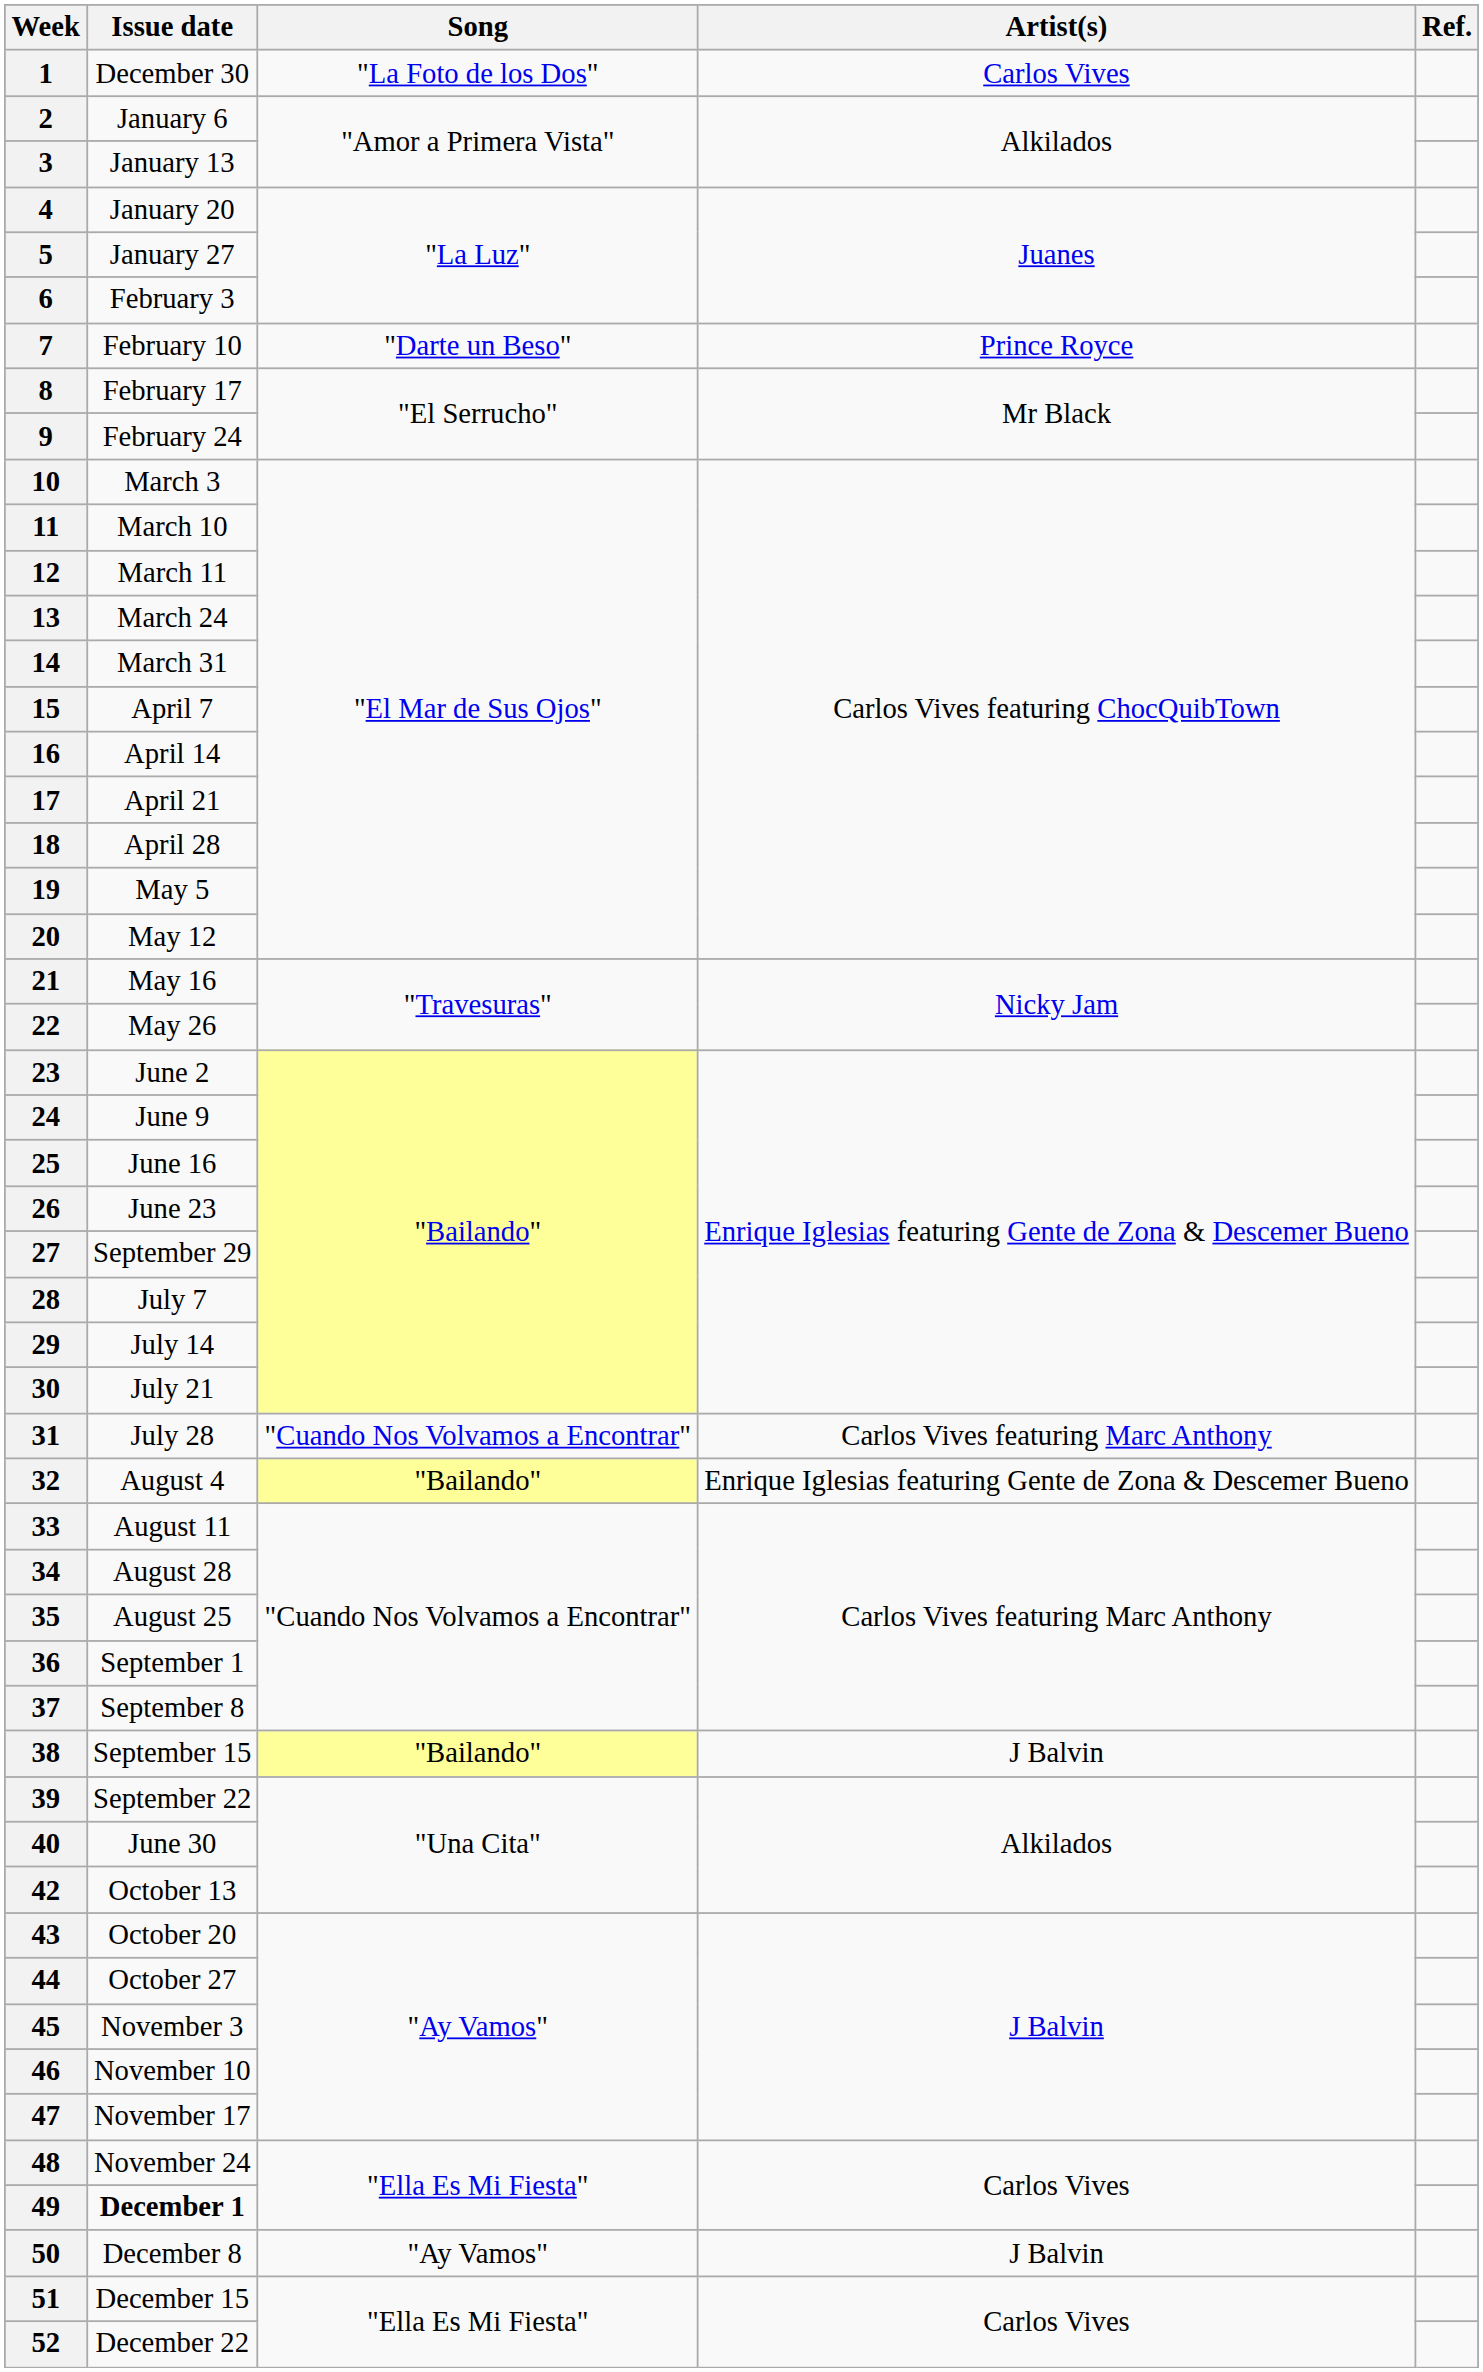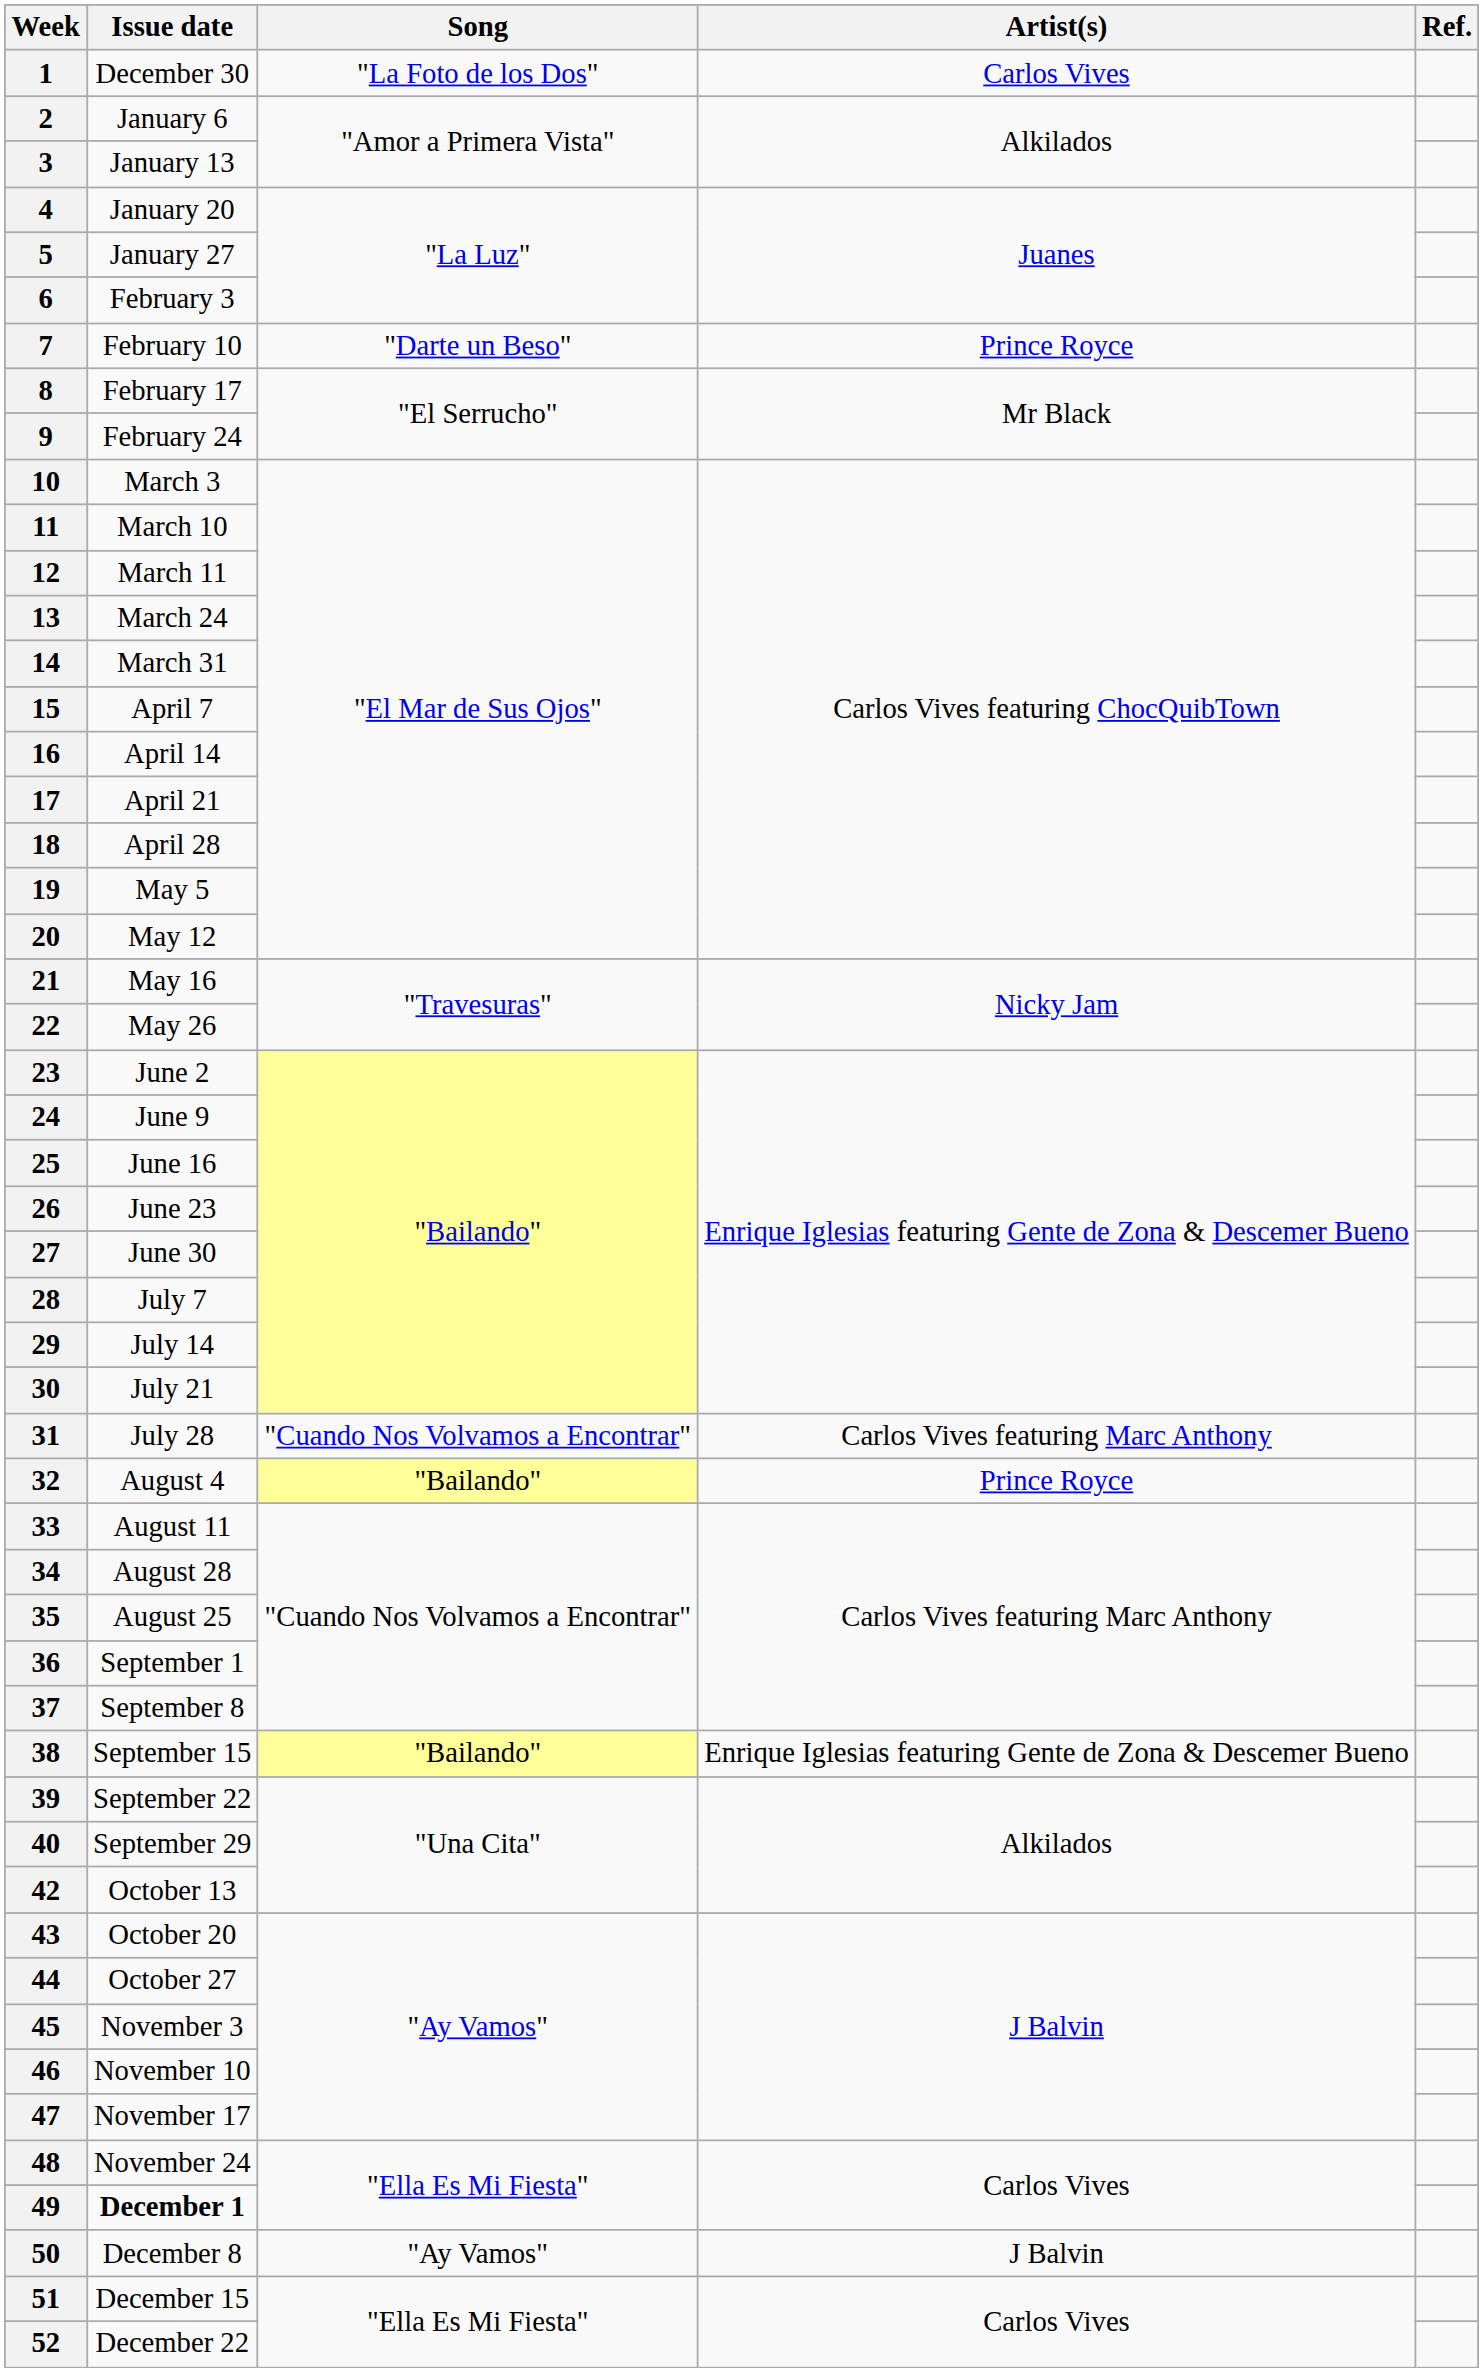 <table class="wikitable plainrowheaders" style="text-align: center;">
 <tr>
 <th>Week</th>
 <th>Issue date</th>
 <th>Song</th>
 <th>Artist(s)</th>
 <th>Ref.</th>
 </tr>
 <tr>
 <th scope="row" style="text-align: center;">1</th>
 <td>December 30</td>
 <td rowspan=1>"<a href='#'>La Foto de los Dos</a>"</td>
 <td rowspan=1><a href='#'>Carlos Vives</a></td>
 <td></td>
 </tr>
 <tr>
 <th scope="row" style="text-align: center;">2</th>
 <td>January 6</td>
 <td rowspan=2>"Amor a Primera Vista"</td>
 <td rowspan=2>Alkilados</td>
 <td></td>
 </tr>
 <tr>
 <th scope="row" style="text-align: center;">3</th>
 <td>January 13</td>
 <td></td>
 </tr>
 <tr>
 <th scope="row" style="text-align: center;">4</th>
 <td>January 20</td>
 <td rowspan=3>"<a href='#'>La Luz</a>"</td>
 <td rowspan=3><a href='#'>Juanes</a></td>
 <td></td>
 </tr>
 <tr>
 <th scope="row" style="text-align: center;">5</th>
 <td>January 27</td>
 <td></td>
 </tr>
 <tr>
 <th scope="row" style="text-align: center;">6</th>
 <td>February 3</td>
 <td></td>
 </tr>
 <tr>
 <th scope="row" style="text-align: center;">7</th>
 <td>February 10</td>
 <td>"<a href='#'>Darte un Beso</a>"</td>
 <td><a href='#'>Prince Royce</a></td>
 <td></td>
 </tr>
 <tr>
 <th scope="row" style="text-align: center;">8</th>
 <td>February 17</td>
 <td rowspan=2>"El Serrucho"</td>
 <td rowspan=2>Mr Black</td>
 <td></td>
 </tr>
 <tr>
 <th scope="row" style="text-align: center;">9</th>
 <td>February 24</td>
 <td></td>
 </tr>
 <tr>
 <th scope="row" style="text-align: center;">10</th>
 <td>March 3</td>
 <td rowspan=11>"<a href='#'>El Mar de Sus Ojos</a>"</td>
 <td rowspan=11>Carlos Vives featuring <a href='#'>ChocQuibTown</a></td>
 <td></td>
 </tr>
 <tr>
 <th scope="row" style="text-align: center;">11</th>
 <td>March 10</td>
 <td></td>
 </tr>
 <tr>
 <th scope="row" style="text-align: center;">12</th>
 <td>March 11</td>
 <td></td>
 </tr>
 <tr>
 <th scope="row" style="text-align: center;">13</th>
 <td>March 24</td>
 <td></td>
 </tr>
 <tr>
 <th scope="row" style="text-align: center;">14</th>
 <td>March 31</td>
 <td></td>
 </tr>
 <tr>
 <th scope="row" style="text-align: center;">15</th>
 <td>April 7</td>
 <td></td>
 </tr>
 <tr>
 <th scope="row" style="text-align: center;">16</th>
 <td>April 14</td>
 <td></td>
 </tr>
 <tr>
 <th scope="row" style="text-align: center;">17</th>
 <td>April 21</td>
 <td></td>
 </tr>
 <tr>
 <th scope="row" style="text-align: center;">18</th>
 <td>April 28</td>
 <td></td>
 </tr>
 <tr>
 <th scope="row" style="text-align: center;">19</th>
 <td>May 5</td>
 <td></td>
 </tr>
 <tr>
 <th scope="row" style="text-align: center;">20</th>
 <td>May 12</td>
 <td></td>
 </tr>
 <tr>
 <th scope="row" style="text-align: center;">21</th>
 <td>May 16</td>
 <td rowspan=2>"<a href='#'>Travesuras</a>"</td>
 <td rowspan=2><a href='#'>Nicky Jam</a></td>
 <td></td>
 </tr>
 <tr>
 <th scope="row" style="text-align: center;">22</th>
 <td>May 26</td>
 <td></td>
 </tr>
 <tr>
 <th scope="row" style="text-align: center;">23</th>
 <td>June 2</td>
 <td bgcolor=#FFFF99 rowspan=8>"<a href='#'>Bailando</a>"</td>
 <td rowspan=8><a href='#'>Enrique Iglesias</a> featuring <a href='#'>Gente de Zona</a> & <a href='#'>Descemer Bueno</a></td>
 <td></td>
 </tr>
 <tr>
 <th scope="row" style="text-align: center;">24</th>
 <td>June 9</td>
 <td></td>
 </tr>
 <tr>
 <th scope="row" style="text-align: center;">25</th>
 <td>June 16</td>
 <td></td>
 </tr>
 <tr>
 <th scope="row" style="text-align: center;">26</th>
 <td>June 23</td>
 <td></td>
 </tr>
 <tr>
 <th scope="row" style="text-align: center;">27</th>
-<td>September 29</td>
+<td>June 30</td>
 <td></td>
 </tr>
 <tr>
 <th scope="row" style="text-align: center;">28</th>
 <td>July 7</td>
 <td></td>
 </tr>
 <tr>
 <th scope="row" style="text-align: center;">29</th>
 <td>July 14</td>
 <td></td>
 </tr>
 <tr>
 <th scope="row" style="text-align: center;">30</th>
 <td>July 21</td>
 <td></td>
 </tr>
 <tr>
 <th scope="row" style="text-align: center;">31</th>
 <td>July 28</td>
 <td rowspan=1>"<a href='#'>Cuando Nos Volvamos a Encontrar</a>"</td>
 <td rowspan=1>Carlos Vives featuring <a href='#'>Marc Anthony</a></td>
 <td></td>
 </tr>
 <tr>
 <th scope="row" style="text-align: center;">32</th>
 <td>August 4</td>
 <td bgcolor=#FFFF99 rowspan=1>"Bailando"</td>
-<td rowspan=1>Enrique Iglesias featuring Gente de Zona & Descemer Bueno</td>
+<td><a href='#'>Prince Royce</a></td>
 <td></td>
 </tr>
 <tr>
 <th scope="row" style="text-align: center;">33</th>
 <td>August 11</td>
 <td rowspan=5>"Cuando Nos Volvamos a Encontrar"</td>
 <td rowspan=5>Carlos Vives featuring Marc Anthony</td>
 <td></td>
 </tr>
 <tr>
 <th scope="row" style="text-align: center;">34</th>
 <td>August 28</td>
 <td></td>
 </tr>
 <tr>
 <th scope="row" style="text-align: center;">35</th>
 <td>August 25</td>
 <td></td>
 </tr>
 <tr>
 <th scope="row" style="text-align: center;">36</th>
 <td>September 1</td>
 <td></td>
 </tr>
 <tr>
 <th scope="row" style="text-align: center;">37</th>
 <td>September 8</td>
 <td></td>
 </tr>
 <tr>
 <th scope="row" style="text-align: center;">38</th>
 <td>September 15</td>
 <td bgcolor=#FFFF99 rowspan=1>"Bailando"</td>
-<td rowspan=1>J Balvin</td>
+<td rowspan=1>Enrique Iglesias featuring Gente de Zona & Descemer Bueno</td>
 <td></td>
 </tr>
 <tr>
 <th scope="row" style="text-align: center;">39</th>
 <td>September 22</td>
 <td rowspan=3>"Una Cita"</td>
 <td rowspan=3>Alkilados</td>
 <td></td>
 </tr>
 <tr>
 <th scope="row" style="text-align: center;">40</th>
-<td>June 30</td>
+<td>September 29</td>
 <td></td>
 </tr>
 <tr>
 <th scope="row" style="text-align: center;">42</th>
 <td>October 13</td>
 <td></td>
 </tr>
 <tr>
 <th scope="row" style="text-align: center;">43</th>
 <td>October 20</td>
 <td rowspan=5>"<a href='#'>Ay Vamos</a>"</td>
 <td rowspan=5><a href='#'>J Balvin</a></td>
 <td></td>
 </tr>
 <tr>
 <th scope="row" style="text-align: center;">44</th>
 <td>October 27</td>
 <td></td>
 </tr>
 <tr>
 <th scope="row" style="text-align: center;">45</th>
 <td>November 3</td>
 <td></td>
 </tr>
 <tr>
 <th scope="row" style="text-align: center;">46</th>
 <td>November 10</td>
 <td></td>
 </tr>
 <tr>
 <th scope="row" style="text-align: center;">47</th>
 <td>November 17</td>
 <td></td>
 </tr>
 <tr>
 <th scope="row" style="text-align: center;">48</th>
 <td>November 24</td>
 <td rowspan=2>"<a href='#'>Ella Es Mi Fiesta</a>"</td>
 <td rowspan=2>Carlos Vives</td>
 <td></td>
 </tr>
 <tr>
 <th scope="row" style="text-align: center;">49</th>
 <td><strong>December 1</strong></td>
 <td></td>
 </tr>
 <tr>
 <th scope="row" style="text-align: center;">50</th>
 <td>December 8</td>
 <td rowspan=1>"Ay Vamos"</td>
 <td rowspan=1>J Balvin</td>
 <td></td>
 </tr>
 <tr>
 <th scope="row" style="text-align: center;">51</th>
 <td>December 15</td>
 <td rowspan=2>"Ella Es Mi Fiesta"</td>
 <td rowspan=2>Carlos Vives</td>
 <td></td>
 </tr>
 <tr>
 <th scope="row" style="text-align: center;">52</th>
 <td>December 22</td>
 <td></td>
 </tr>
 </table>
